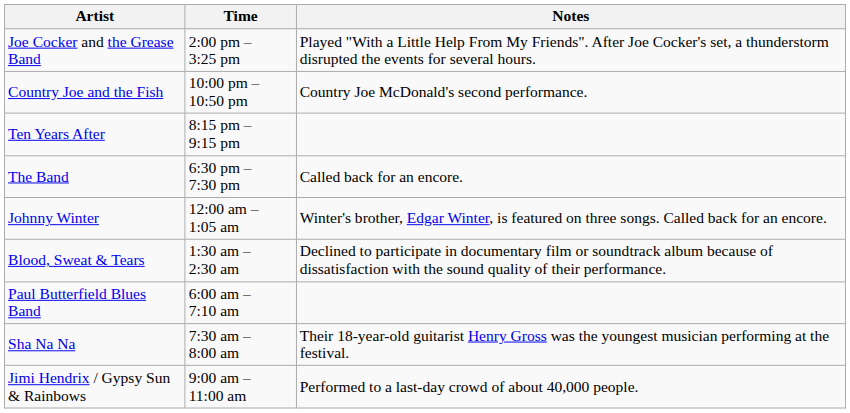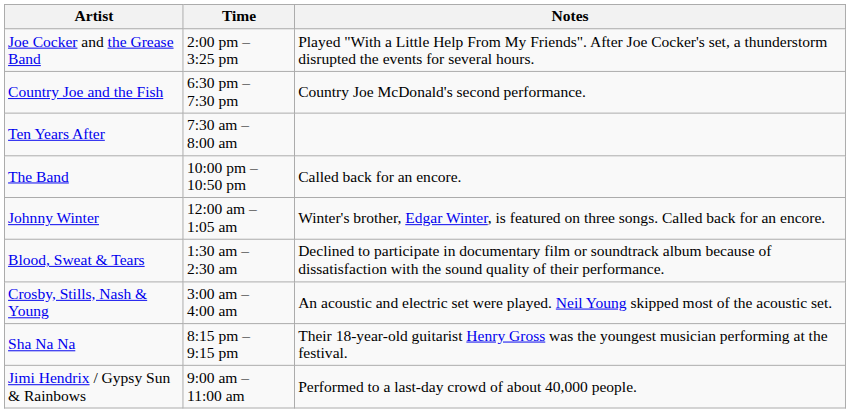 <table class="wikitable">
 <tr>
 <th>Artist</th>
 <th>Time</th>
 <th>Notes</th>
 </tr>
 <tr>
 <td><a href='#'>Joe Cocker</a> and <a href='#'>the Grease Band</a></td>
 <td>2:00 pm – 3:25 pm</td>
 <td>Played "With a Little Help From My Friends". After Joe Cocker's set, a thunderstorm disrupted the events for several hours.</td>
 </tr>
 <tr>
 <td><a href='#'>Country Joe and the Fish</a></td>
-<td>10:00 pm – 10:50 pm</td>
+<td>6:30 pm – 7:30 pm</td>
 <td>Country Joe McDonald's second performance.</td>
 </tr>
 <tr>
 <td><a href='#'>Ten Years After</a></td>
-<td>8:15 pm – 9:15 pm</td>
+<td>7:30 am – 8:00 am</td>
 <td></td>
 </tr>
 <tr>
 <td><a href='#'>The Band</a></td>
-<td>6:30 pm – 7:30 pm</td>
+<td>10:00 pm – 10:50 pm</td>
 <td>Called back for an encore.</td>
 </tr>
 <tr>
 <td><a href='#'>Johnny Winter</a></td>
 <td>12:00 am – 1:05 am</td>
 <td>Winter's brother, <a href='#'>Edgar Winter</a>, is featured on three songs. Called back for an encore.</td>
 </tr>
 <tr>
 <td><a href='#'>Blood, Sweat & Tears</a></td>
 <td>1:30 am – 2:30 am</td>
 <td>Declined to participate in documentary film or soundtrack album because of dissatisfaction with the sound quality of their performance.</td>
 </tr>
 <tr>
-<td><a href='#'>Paul Butterfield Blues Band</a></td>
-<td>6:00 am – 7:10 am</td>
-<td></td>
+<td><a href='#'>Crosby, Stills, Nash & Young</a></td>
+<td>3:00 am – 4:00 am</td>
+<td>An acoustic and electric set were played. <a href='#'>Neil Young</a> skipped most of the acoustic set.</td>
 </tr>
 <tr>
 <td><a href='#'>Sha Na Na</a></td>
-<td>7:30 am – 8:00 am</td>
+<td>8:15 pm – 9:15 pm</td>
 <td>Their 18-year-old guitarist <a href='#'>Henry Gross</a> was the youngest musician performing at the festival.</td>
 </tr>
 <tr>
 <td><a href='#'>Jimi Hendrix</a> / Gypsy Sun & Rainbows</td>
 <td>9:00 am – 11:00 am</td>
 <td>Performed to a last-day crowd of about 40,000 people.</td>
 </tr>
 </table>
